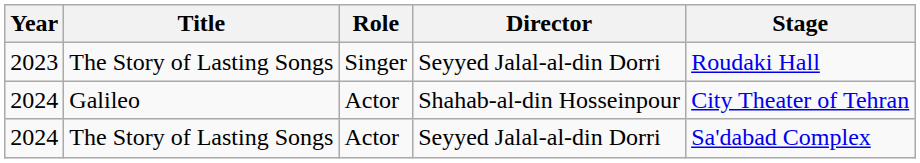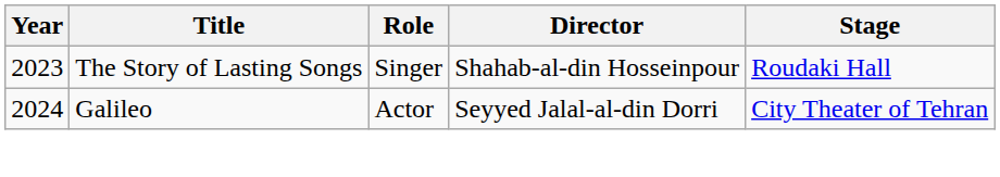 <table class="wikitable">
 <tr>
 <th>Year</th>
 <th>Title</th>
 <th>Role</th>
 <th>Director</th>
 <th>Stage</th>
 </tr>
 <tr>
 <td>2023</td>
 <td>The Story of Lasting Songs</td>
 <td>Singer</td>
-<td>Seyyed Jalal-al-din Dorri</td>
+<td>Shahab-al-din Hosseinpour</td>
 <td><a href='#'>Roudaki Hall</a></td>
 </tr>
 <tr>
 <td>2024</td>
 <td>Galileo</td>
 <td>Actor</td>
-<td>Shahab-al-din Hosseinpour</td>
+<td>Seyyed Jalal-al-din Dorri</td>
 <td><a href='#'>City Theater of Tehran</a></td>
 </tr>
-<tr>
-<td>2024</td>
-<td>The Story of Lasting Songs</td>
-<td>Actor</td>
-<td>Seyyed Jalal-al-din Dorri</td>
-<td><a href='#'>Sa'dabad Complex</a></td>
-</tr>
 </table>
